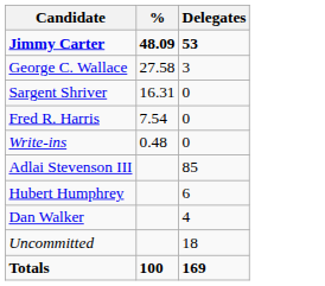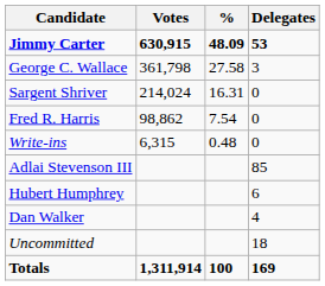 <table class="wikitable">
 <tr>
 <th>Candidate</th>
+<th>Votes</th>
 <th>%</th>
 <th>Delegates</th>
 </tr>
 <tr>
 <td><strong><a href='#'>Jimmy Carter</a></strong></td>
+<td><strong>630,915</strong></td>
 <td><strong>48.09</strong></td>
 <td><strong>53</strong></td>
 </tr>
 <tr>
 <td><a href='#'>George C. Wallace</a></td>
+<td>361,798</td>
 <td>27.58</td>
 <td>3</td>
 </tr>
 <tr>
 <td><a href='#'>Sargent Shriver</a></td>
+<td>214,024</td>
 <td>16.31</td>
 <td>0</td>
 </tr>
 <tr>
 <td><a href='#'>Fred R. Harris</a></td>
+<td>98,862</td>
 <td>7.54</td>
 <td>0</td>
 </tr>
 <tr>
 <td><em><a href='#'>Write-ins</a></em></td>
+<td>6,315</td>
 <td>0.48</td>
 <td>0</td>
 </tr>
 <tr>
 <td><a href='#'>Adlai Stevenson III</a></td>
 <td></td>
+<td></td>
 <td>85</td>
 </tr>
 <tr>
 <td><a href='#'>Hubert Humphrey</a></td>
+<td></td>
 <td></td>
 <td>6</td>
 </tr>
 <tr>
 <td><a href='#'>Dan Walker</a></td>
 <td></td>
+<td></td>
 <td>4</td>
 </tr>
 <tr>
 <td><em>Uncommitted</em></td>
 <td></td>
+<td></td>
 <td>18</td>
 </tr>
 <tr>
 <td><strong>Totals</strong></td>
+<td><strong>1,311,914</strong></td>
 <td><strong>100</strong></td>
 <td><strong>169</strong></td>
 </tr>
 </table>
